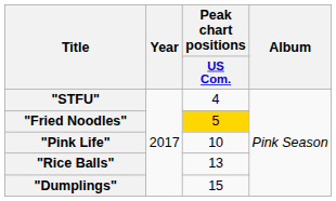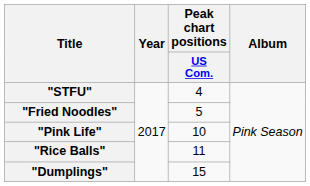 <table class="wikitable plainrowheaders" style="text-align:center;">
 <tr>
 <th scope="col" rowspan="2" style="width:10em;">Title</th>
 <th scope="col" rowspan="2">Year</th>
 <th scope="col" colspan="1">Peak chart positions</th>
 <th scope="col" rowspan="2">Album</th>
 </tr>
 <tr>
 <th scope="col" style="width:2.5em;font-size:90%;"><a href='#'>US<br>Com.</a><br></th>
 </tr>
 <tr>
 <th scope="row">"STFU"</th>
 <td rowspan="5">2017</td>
 <td>4</td>
 <td rowspan="5"><em>Pink Season</em></td>
 </tr>
 <tr>
 <th scope="row">"Fried Noodles"</th>
-<td style="background: gold;">5</td>
+<td>5</td>
 </tr>
 <tr>
 <th scope="row">"Pink Life"</th>
 <td>10</td>
 </tr>
 <tr>
 <th scope="row">"Rice Balls"</th>
-<td>13</td>
+<td>11</td>
 </tr>
 <tr>
 <th scope="row">"Dumplings"</th>
 <td>15</td>
 </tr>
 </table>
